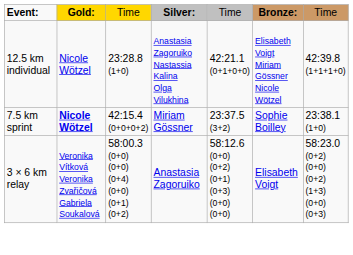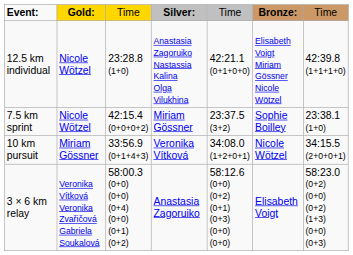 <table class="wikitable" width=85%>
 <tr>
 <td><strong>Event:</strong></td>
 <td style="text-align:center;background-color:gold;"><strong>Gold:</strong></td>
 <td style="text-align:center;background-color:gold;">Time</td>
 <td style="text-align:center;background-color:silver;"><strong>Silver:</strong></td>
 <td style="text-align:center;background-color:silver;">Time</td>
 <td style="text-align:center;background-color:#CC9966;"><strong>Bronze:</strong></td>
 <td style="text-align:center;background-color:#CC9966;">Time</td>
 </tr>
 <tr>
 <td>12.5 km individual<br><em></em></td>
 <td><a href='#'>Nicole Wötzel</a><br><small></small></td>
 <td>23:28.8<br><small>(1+0)</small></td>
 <td>  <br><small><a href='#'>Anastasia Zagoruiko</a><br><a href='#'>Nastassia Kalina</a><br><a href='#'>Olga Vilukhina</a></small></td>
 <td>42:21.1<br><small>(0+1+0+0)</small></td>
 <td>  <br><small><a href='#'>Elisabeth Voigt</a><br><a href='#'>Miriam Gössner</a><br><a href='#'>Nicole Wötzel</a></small></td>
 <td>42:39.8<br><small>(1+1+1+0)</small></td>
 </tr>
 <tr>
 <td>7.5 km sprint<br><em></em></td>
-<td><strong><a href='#'>Nicole Wötzel</a><br><small></small></strong></td>
+<td><a href='#'>Nicole Wötzel</a><br><small></small></td>
 <td>42:15.4<br><small>(0+0+0+2)</small></td>
 <td><a href='#'>Miriam Gössner</a><br><small></small></td>
 <td>23:37.5<br><small>(3+2)</small></td>
 <td><a href='#'>Sophie Boilley</a><br><small></small></td>
 <td>23:38.1<br><small>(1+0)</small></td>
+</tr>
+<tr>
+<td>10 km pursuit<br><em></em></td>
+<td><a href='#'>Miriam Gössner</a><br><small></small></td>
+<td>33:56.9<br><small>(0+1+4+3)</small></td>
+<td><a href='#'>Veronika Vítková</a><br><small></small></td>
+<td>34:08.0<br><small>(1+2+0+1)</small></td>
+<td><a href='#'>Nicole Wötzel</a><br><small></small></td>
+<td>34:15.5<br><small>(2+0+0+1)</small></td>
 </tr>
 <tr>
 <td>3 × 6 km relay<br><em></em></td>
 <td>  <br><small><a href='#'>Veronika Vítková</a><br><a href='#'>Veronika Zvařičová</a><br><a href='#'>Gabriela Soukalová</a></small></td>
 <td>58:00.3<br><small>(0+0) (0+0)<br>(0+4) (0+0)<br>(0+1) (0+2) </small></td>
 <td><a href='#'>Anastasia Zagoruiko</a><br><small></small></td>
 <td>58:12.6<br><small>(0+0) (0+2)<br>(0+1) (0+3)<br>(0+0) (0+0)  </small></td>
 <td><a href='#'>Elisabeth Voigt</a><br><small></small></td>
 <td>58:23.0<br><small>(0+2) (0+0)<br>(0+2) (1+3)<br>(0+0) (0+3) </small></td>
 </tr>
 </table>
